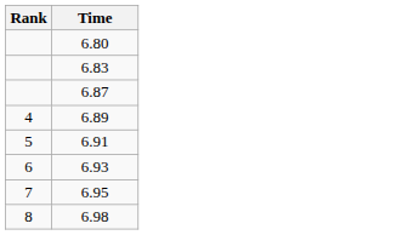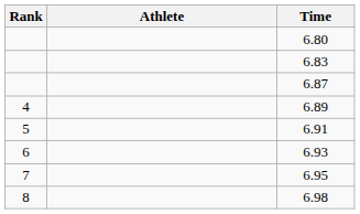 <table class=wikitable style="text-align:center">
 <tr>
 <th width=40>Rank</th>
+<th width=250>Athlete</th>
 <th width=80>Time</th>
 </tr>
 <tr>
 <td></td>
+<td align=left></td>
 <td>6.80</td>
 </tr>
 <tr>
 <td></td>
+<td align=left></td>
 <td>6.83</td>
 </tr>
 <tr>
 <td></td>
+<td align=left></td>
 <td>6.87</td>
 </tr>
 <tr>
 <td>4</td>
+<td align=left></td>
 <td>6.89</td>
 </tr>
 <tr>
 <td>5</td>
+<td align=left></td>
 <td>6.91</td>
 </tr>
 <tr>
 <td>6</td>
+<td align=left></td>
 <td>6.93</td>
 </tr>
 <tr>
 <td>7</td>
+<td align=left></td>
 <td>6.95</td>
 </tr>
 <tr>
 <td>8</td>
+<td align=left></td>
 <td>6.98</td>
 </tr>
 </table>
